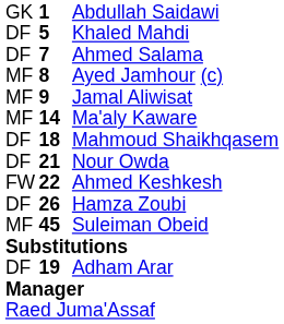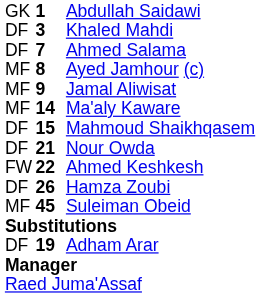 <table style="font-size:90%" cellspacing="0" cellpadding="0" align=center>
 <tr>
 <th width=25></th>
 <th width=25></th>
 </tr>
 <tr>
 <td>GK</td>
 <td><strong>1</strong></td>
 <td> <a href='#'>Abdullah Saidawi</a></td>
 </tr>
 <tr>
 <td>DF</td>
-<td><strong>5</strong></td>
+<td><strong>3</strong></td>
 <td> <a href='#'>Khaled Mahdi</a></td>
 </tr>
 <tr>
 <td>DF</td>
 <td><strong>7</strong></td>
 <td> <a href='#'>Ahmed Salama</a></td>
 </tr>
 <tr>
 <td>MF</td>
 <td><strong>8</strong></td>
 <td> <a href='#'>Ayed Jamhour</a> <a href='#'>(c)</a></td>
 <td></td>
 </tr>
 <tr>
 <td>MF</td>
 <td><strong>9</strong></td>
 <td> <a href='#'>Jamal Aliwisat</a></td>
 </tr>
 <tr>
 <td>MF</td>
 <td><strong>14</strong></td>
 <td> <a href='#'>Ma'aly Kaware</a></td>
 <td></td>
 </tr>
 <tr>
 <td>DF</td>
-<td><strong>18</strong></td>
+<td><strong>15</strong></td>
 <td> <a href='#'>Mahmoud Shaikhqasem</a></td>
 </tr>
 <tr>
 <td>DF</td>
 <td><strong>21</strong></td>
 <td> <a href='#'>Nour Owda</a></td>
 </tr>
 <tr>
 <td>FW</td>
 <td><strong>22</strong></td>
 <td> <a href='#'>Ahmed Keshkesh</a></td>
 </tr>
 <tr>
 <td>DF</td>
 <td><strong>26</strong></td>
 <td> <a href='#'>Hamza Zoubi</a></td>
 </tr>
 <tr>
 <td>MF</td>
 <td><strong>45</strong></td>
 <td> <a href='#'>Suleiman Obeid</a></td>
 <td></td>
 <td></td>
 </tr>
 <tr>
 <td colspan=3><strong>Substitutions</strong></td>
 </tr>
 <tr>
 <td>DF</td>
 <td><strong>19</strong></td>
 <td> <a href='#'>Adham Arar</a></td>
 <td></td>
 <td></td>
 </tr>
 <tr>
 <td colspan=3><strong>Manager</strong></td>
 </tr>
 <tr>
 <td colspan=4> <a href='#'>Raed Juma'Assaf</a></td>
 </tr>
 </table>
